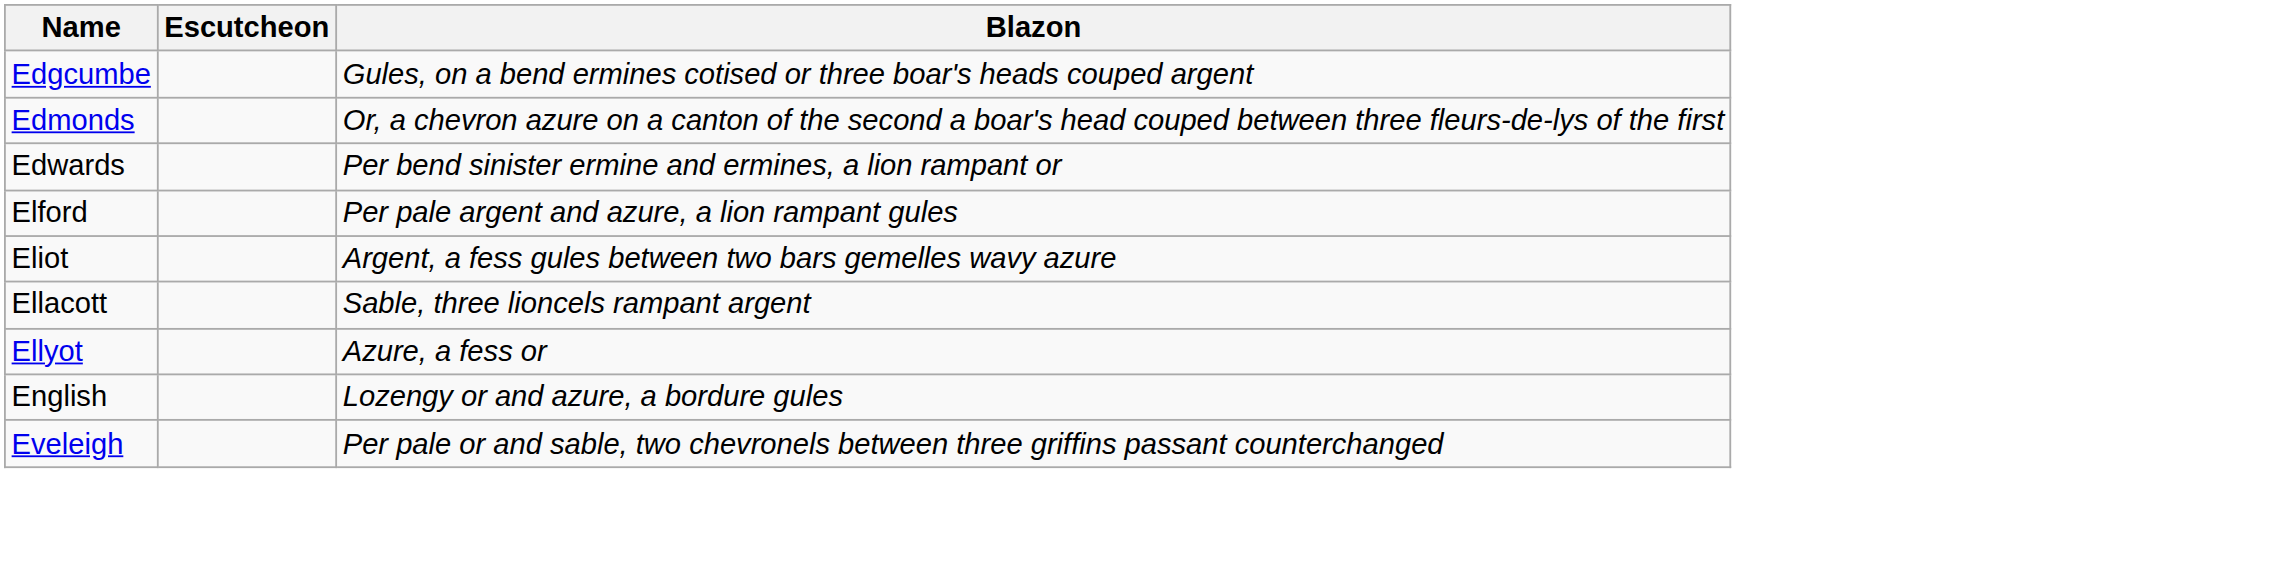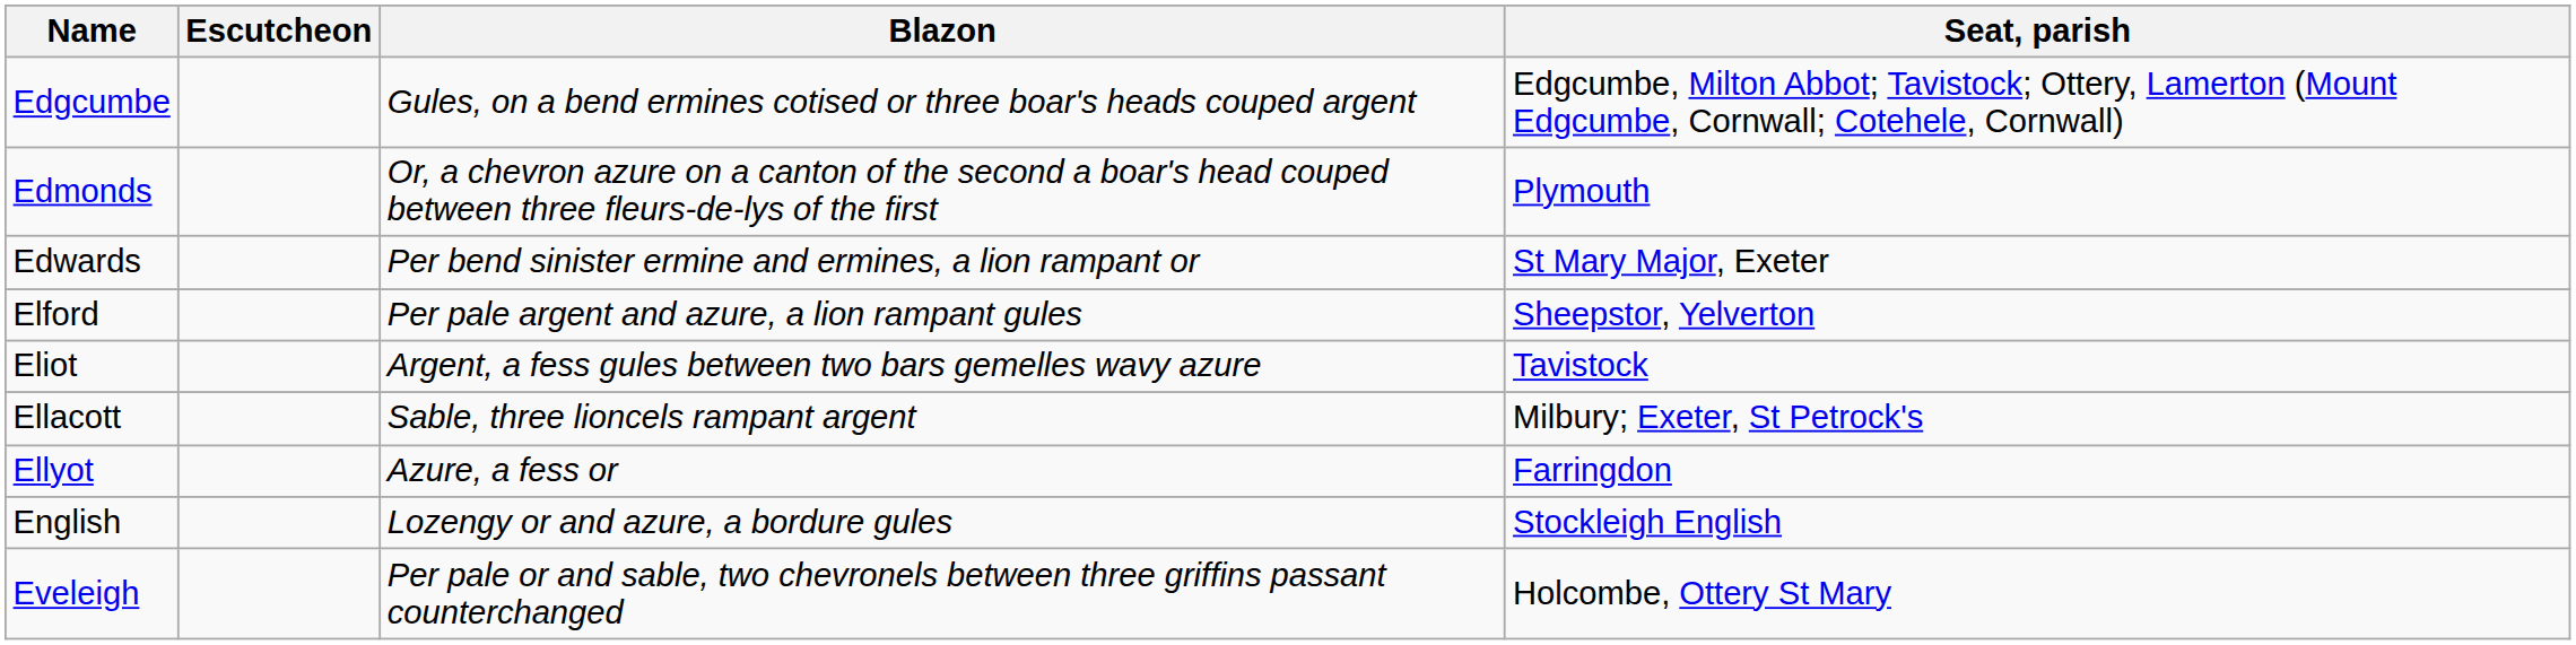 <table class="wikitable">
 <tr>
 <th>Name</th>
 <th>Escutcheon</th>
 <th>Blazon</th>
+<th>Seat, parish</th>
 </tr>
 <tr>
 <td><a href='#'>Edgcumbe</a></td>
 <td></td>
 <td><em>Gules, on a bend ermines cotised or three boar's heads couped argent</em></td>
+<td>Edgcumbe, <a href='#'>Milton Abbot</a>; <a href='#'>Tavistock</a>; Ottery, <a href='#'>Lamerton</a> (<a href='#'>Mount Edgcumbe</a>, Cornwall; <a href='#'>Cotehele</a>, Cornwall)</td>
 </tr>
 <tr>
 <td><a href='#'>Edmonds</a></td>
 <td></td>
 <td><em>Or, a chevron azure on a canton of the second a boar's head couped between three fleurs-de-lys of the first</em></td>
+<td><a href='#'>Plymouth</a></td>
 </tr>
 <tr>
 <td>Edwards</td>
 <td></td>
 <td><em>Per bend sinister ermine and ermines, a lion rampant or</em></td>
+<td><a href='#'>St Mary Major</a>, Exeter</td>
 </tr>
 <tr>
 <td>Elford</td>
 <td></td>
 <td><em>Per pale argent and azure, a lion rampant gules</em></td>
+<td><a href='#'>Sheepstor</a>, <a href='#'>Yelverton</a></td>
 </tr>
 <tr>
 <td>Eliot</td>
 <td></td>
 <td><em>Argent, a fess gules between two bars gemelles wavy azure</em></td>
+<td><a href='#'>Tavistock</a></td>
 </tr>
 <tr>
 <td>Ellacott</td>
 <td></td>
 <td><em>Sable, three lioncels rampant argent</em></td>
+<td>Milbury; <a href='#'>Exeter</a>, <a href='#'>St Petrock's</a></td>
 </tr>
 <tr>
 <td><a href='#'>Ellyot</a></td>
 <td></td>
 <td><em>Azure, a fess or</em></td>
+<td><a href='#'>Farringdon</a></td>
 </tr>
 <tr>
 <td>English</td>
 <td></td>
 <td><em>Lozengy or and azure, a bordure gules</em></td>
+<td><a href='#'>Stockleigh English</a></td>
 </tr>
 <tr>
 <td><a href='#'>Eveleigh</a></td>
 <td></td>
 <td><em>Per pale or and sable, two chevronels between three griffins passant counterchanged</em></td>
+<td>Holcombe, <a href='#'>Ottery St Mary</a></td>
 </tr>
 </table>
